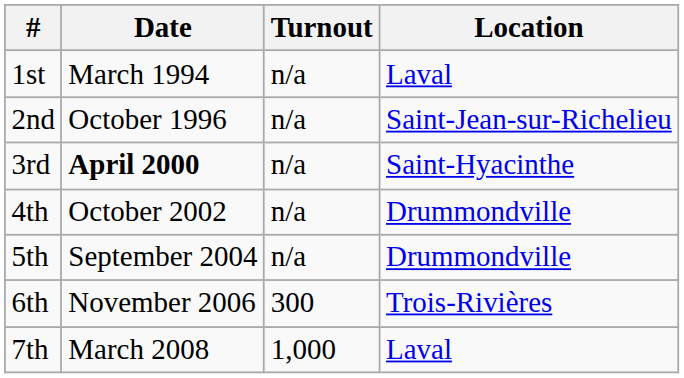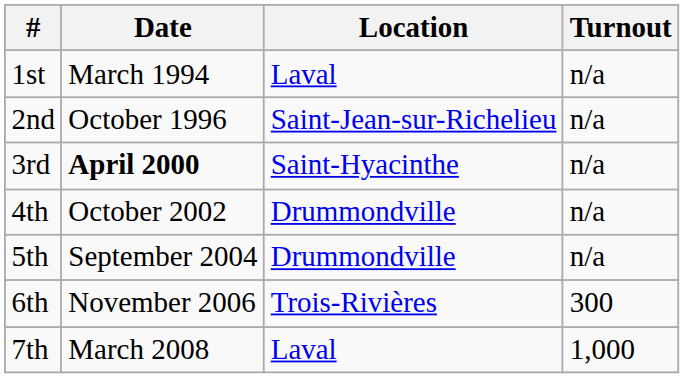 <table class="wikitable">
 <tr>
 <th>#</th>
 <th>Date</th>
+<th>Location</th>
 <th>Turnout</th>
-<th>Location</th>
 </tr>
 <tr>
 <td>1st</td>
 <td>March 1994</td>
+<td><a href='#'>Laval</a></td>
 <td>n/a</td>
-<td><a href='#'>Laval</a></td>
 </tr>
 <tr>
 <td>2nd</td>
 <td>October 1996</td>
+<td><a href='#'>Saint-Jean-sur-Richelieu</a></td>
 <td>n/a</td>
-<td><a href='#'>Saint-Jean-sur-Richelieu</a></td>
 </tr>
 <tr>
 <td>3rd</td>
 <td><strong>April 2000</strong></td>
+<td><a href='#'>Saint-Hyacinthe</a></td>
 <td>n/a</td>
-<td><a href='#'>Saint-Hyacinthe</a></td>
 </tr>
 <tr>
 <td>4th</td>
 <td>October 2002</td>
+<td><a href='#'>Drummondville</a></td>
 <td>n/a</td>
-<td><a href='#'>Drummondville</a></td>
 </tr>
 <tr>
 <td>5th</td>
 <td>September 2004</td>
+<td><a href='#'>Drummondville</a></td>
 <td>n/a</td>
-<td><a href='#'>Drummondville</a></td>
 </tr>
 <tr>
 <td>6th</td>
 <td>November 2006</td>
+<td><a href='#'>Trois-Rivières</a></td>
 <td>300</td>
-<td><a href='#'>Trois-Rivières</a></td>
 </tr>
 <tr>
 <td>7th</td>
 <td>March 2008</td>
+<td><a href='#'>Laval</a></td>
 <td>1,000</td>
-<td><a href='#'>Laval</a></td>
 </tr>
 </table>
